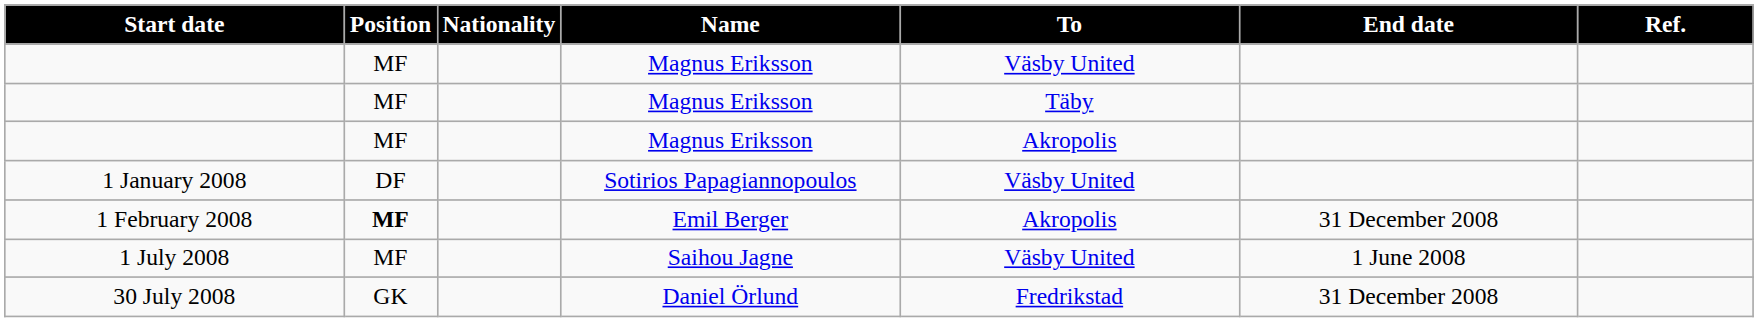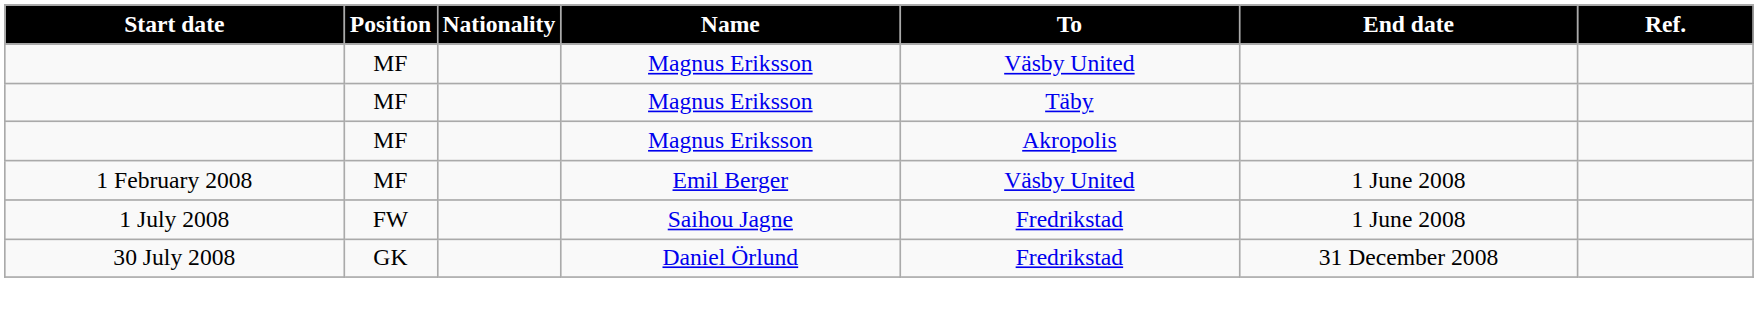 <table class="wikitable"  style="text-align:center; font-size:90%; ">
 <tr>
 <th style="background:#000000; color:white; width:200px;">Start date</th>
 <th style="background:#000000; color:white; width:50px;">Position</th>
 <th style="background:#000000; color:white; width:50px;">Nationality</th>
 <th style="background:#000000; color:white; width:200px;">Name</th>
 <th style="background:#000000; color:white; width:200px;">To</th>
 <th style="background:#000000; color:white; width:200px;">End date</th>
 <th style="background:#000000; color:white; width:100px;">Ref.</th>
 </tr>
 <tr>
 <td></td>
 <td>MF</td>
 <td></td>
 <td><a href='#'>Magnus Eriksson</a></td>
 <td><a href='#'>Väsby United</a></td>
 <td></td>
 <td></td>
 </tr>
 <tr>
 <td></td>
 <td>MF</td>
 <td></td>
 <td><a href='#'>Magnus Eriksson</a></td>
 <td><a href='#'>Täby</a></td>
 <td></td>
 <td></td>
 </tr>
 <tr>
 <td></td>
 <td>MF</td>
 <td></td>
 <td><a href='#'>Magnus Eriksson</a></td>
 <td><a href='#'>Akropolis</a></td>
 <td></td>
 <td></td>
 </tr>
 <tr>
-<td>1 January 2008</td>
-<td>DF</td>
-<td></td>
-<td><a href='#'>Sotirios Papagiannopoulos</a></td>
-<td><a href='#'>Väsby United</a></td>
-<td></td>
-<td></td>
-</tr>
-<tr>
 <td>1 February 2008</td>
-<td><strong>MF</strong></td>
+<td>MF</td>
 <td></td>
 <td><a href='#'>Emil Berger</a></td>
-<td><a href='#'>Akropolis</a></td>
-<td>31 December 2008</td>
+<td><a href='#'>Väsby United</a></td>
+<td>1 June 2008</td>
 <td></td>
 </tr>
 <tr>
 <td>1 July 2008</td>
-<td>MF</td>
+<td>FW</td>
 <td></td>
 <td><a href='#'>Saihou Jagne</a></td>
-<td><a href='#'>Väsby United</a></td>
+<td><a href='#'>Fredrikstad</a></td>
 <td>1 June 2008</td>
 <td></td>
 </tr>
 <tr>
 <td>30 July 2008</td>
 <td>GK</td>
 <td></td>
 <td><a href='#'>Daniel Örlund</a></td>
 <td><a href='#'>Fredrikstad</a></td>
 <td>31 December 2008</td>
 <td></td>
 </tr>
 </table>
